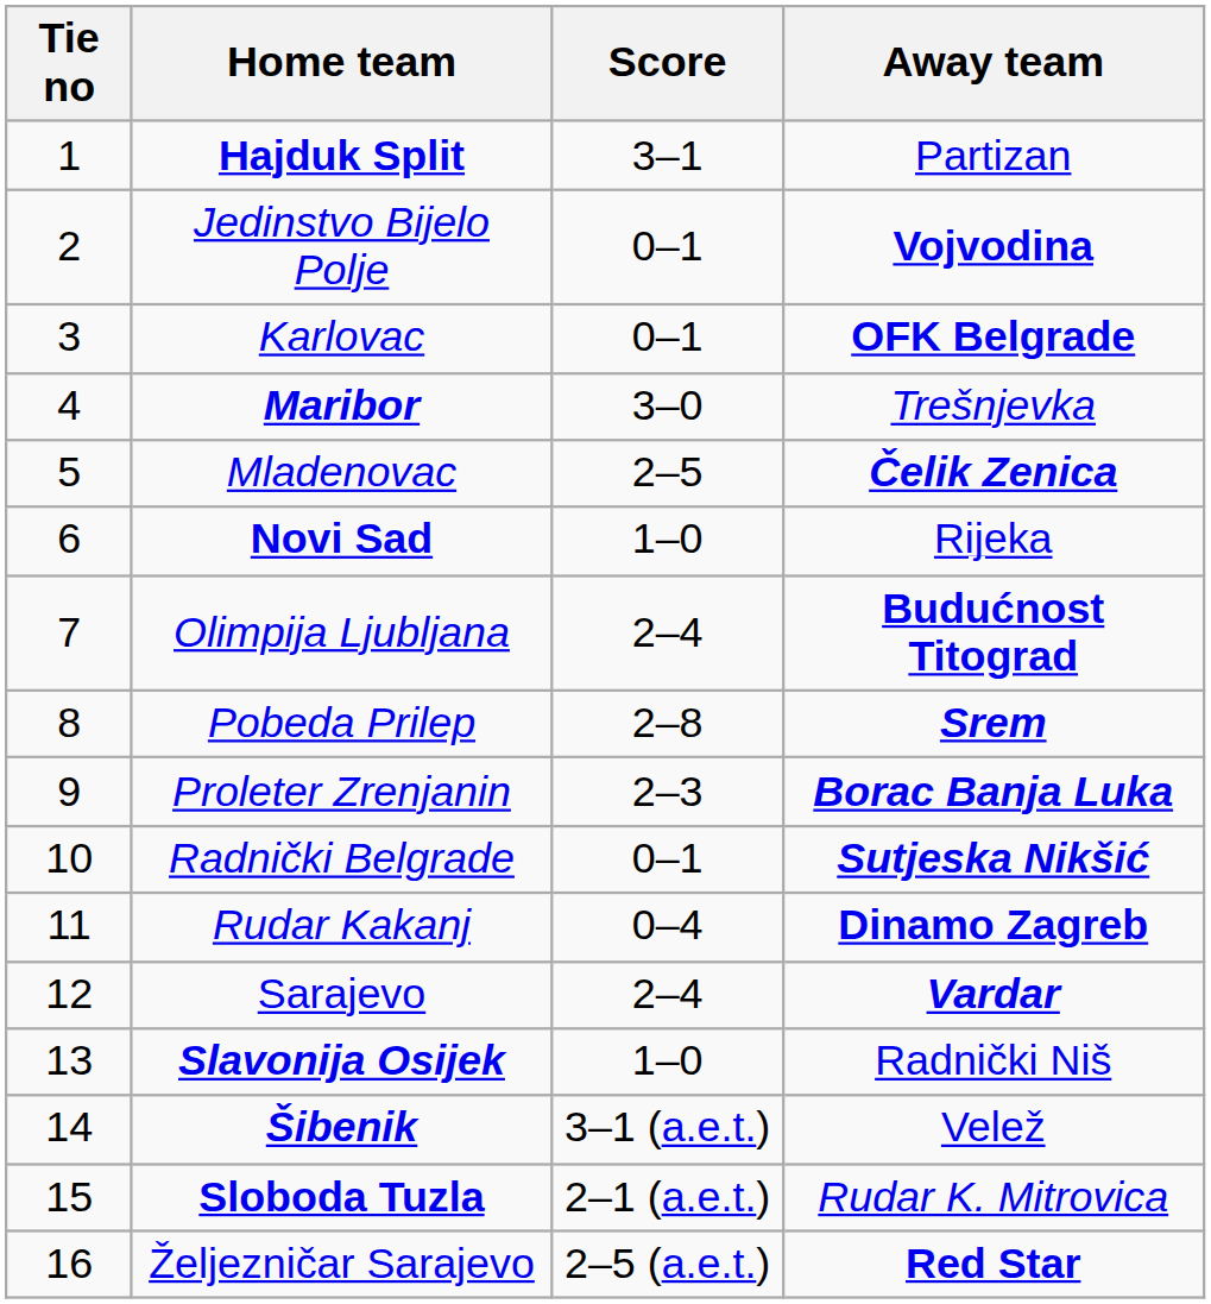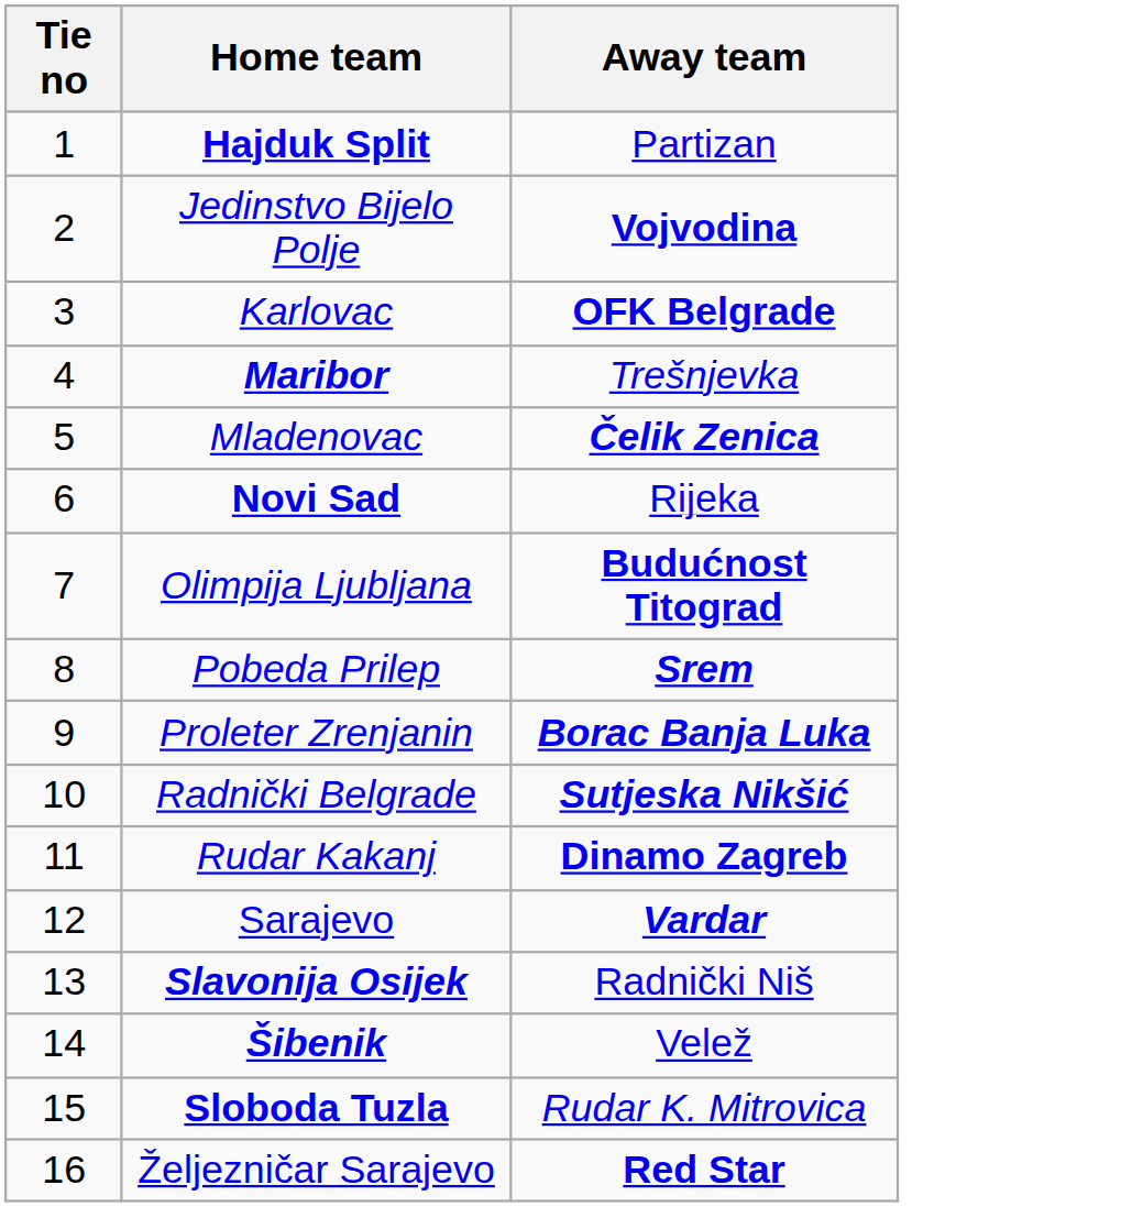 <table class="wikitable" style="text-align: center">
 <tr>
 <th width=40>Tie no</th>
 <th width=150>Home team</th>
-<th width=80>Score</th>
 <th width=150>Away team</th>
 </tr>
 <tr>
 <td>1</td>
 <td><strong><a href='#'>Hajduk Split</a></strong></td>
-<td>3–1</td>
 <td><a href='#'>Partizan</a></td>
 </tr>
 <tr>
 <td>2</td>
 <td><em><a href='#'>Jedinstvo Bijelo Polje</a></em></td>
-<td>0–1</td>
 <td><strong><a href='#'>Vojvodina</a></strong></td>
 </tr>
 <tr>
 <td>3</td>
 <td><em><a href='#'>Karlovac</a></em></td>
-<td>0–1</td>
 <td><strong><a href='#'>OFK Belgrade</a></strong></td>
 </tr>
 <tr>
 <td>4</td>
 <td><strong><em><a href='#'>Maribor</a></em></strong></td>
-<td>3–0</td>
 <td><em><a href='#'>Trešnjevka</a></em></td>
 </tr>
 <tr>
 <td>5</td>
 <td><em><a href='#'>Mladenovac</a></em></td>
-<td>2–5</td>
 <td><strong><em><a href='#'>Čelik Zenica</a></em></strong></td>
 </tr>
 <tr>
 <td>6</td>
 <td><strong><a href='#'>Novi Sad</a></strong></td>
-<td>1–0</td>
 <td><a href='#'>Rijeka</a></td>
 </tr>
 <tr>
 <td>7</td>
 <td><em><a href='#'>Olimpija Ljubljana</a></em></td>
-<td>2–4</td>
 <td><strong><a href='#'>Budućnost Titograd</a></strong></td>
 </tr>
 <tr>
 <td>8</td>
 <td><em><a href='#'>Pobeda Prilep</a></em></td>
-<td>2–8</td>
 <td><strong><em><a href='#'>Srem</a></em></strong></td>
 </tr>
 <tr>
 <td>9</td>
 <td><em><a href='#'>Proleter Zrenjanin</a></em></td>
-<td>2–3</td>
 <td><strong><em><a href='#'>Borac Banja Luka</a></em></strong></td>
 </tr>
 <tr>
 <td>10</td>
 <td><em><a href='#'>Radnički Belgrade</a></em></td>
-<td>0–1</td>
 <td><strong><em><a href='#'>Sutjeska Nikšić</a></em></strong></td>
 </tr>
 <tr>
 <td>11</td>
 <td><em><a href='#'>Rudar Kakanj</a></em></td>
-<td>0–4</td>
 <td><strong><a href='#'>Dinamo Zagreb</a></strong></td>
 </tr>
 <tr>
 <td>12</td>
 <td><a href='#'>Sarajevo</a></td>
-<td>2–4</td>
 <td><strong><em><a href='#'>Vardar</a></em></strong></td>
 </tr>
 <tr>
 <td>13</td>
 <td><strong><em><a href='#'>Slavonija Osijek</a></em></strong></td>
-<td>1–0</td>
 <td><a href='#'>Radnički Niš</a></td>
 </tr>
 <tr>
 <td>14</td>
 <td><strong><em><a href='#'>Šibenik</a></em></strong></td>
-<td>3–1 (<a href='#'>a.e.t.</a>)</td>
 <td><a href='#'>Velež</a></td>
 </tr>
 <tr>
 <td>15</td>
 <td><strong><a href='#'>Sloboda Tuzla</a></strong></td>
-<td>2–1 (<a href='#'>a.e.t.</a>)</td>
 <td><em><a href='#'>Rudar K. Mitrovica</a></em></td>
 </tr>
 <tr>
 <td>16</td>
 <td><a href='#'>Željezničar Sarajevo</a></td>
-<td>2–5 (<a href='#'>a.e.t.</a>)</td>
 <td><strong><a href='#'>Red Star</a></strong></td>
 </tr>
 </table>
